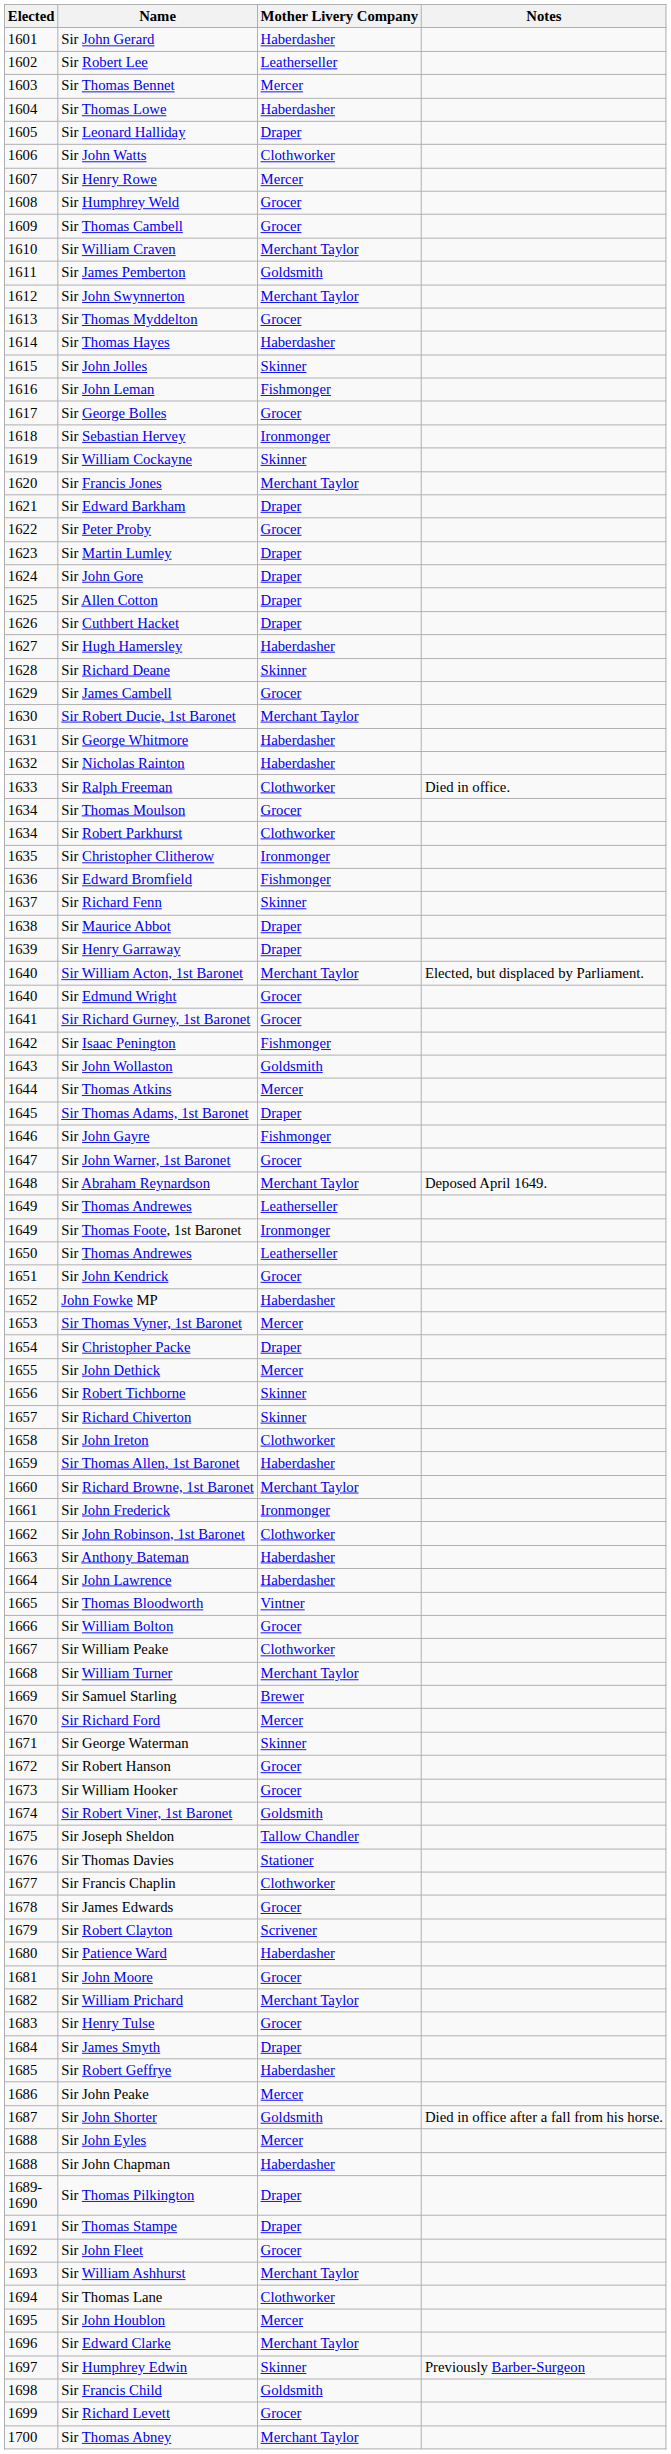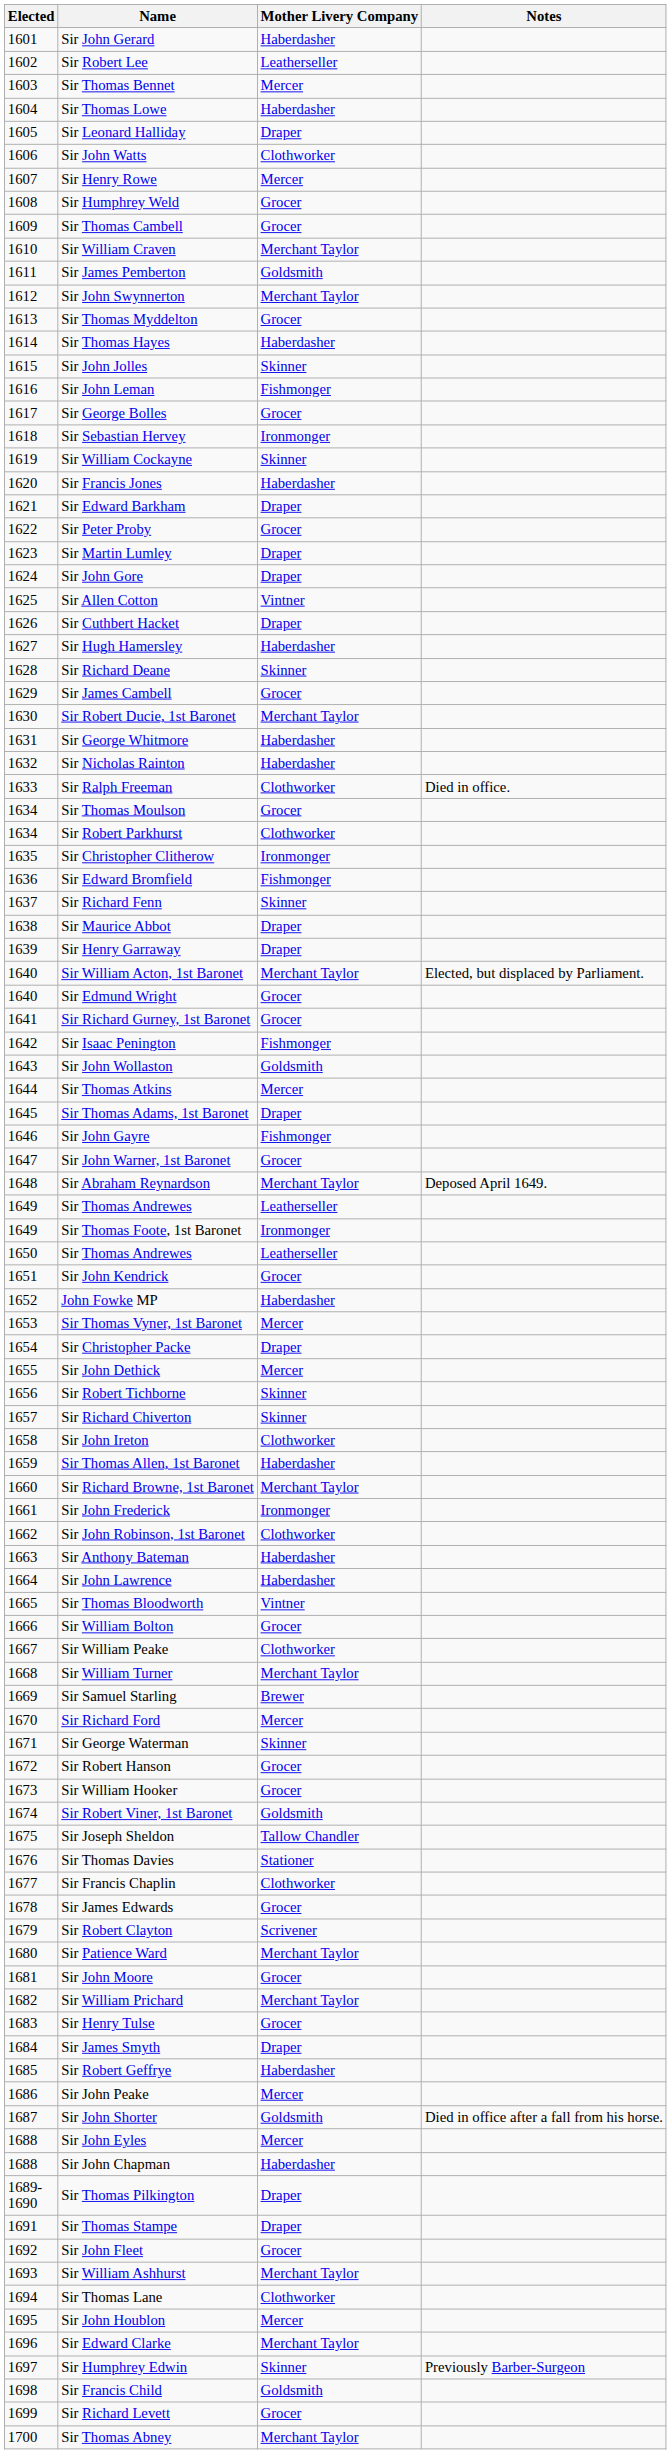 <table class="wikitable sortable mw-collapsible">
 <tr>
 <th>Elected</th>
 <th>Name</th>
 <th>Mother Livery Company</th>
 <th>Notes</th>
 </tr>
 <tr>
 <td>1601</td>
 <td>Sir <a href='#'>John Gerard</a></td>
 <td><a href='#'>Haberdasher</a></td>
 <td></td>
 </tr>
 <tr>
 <td>1602</td>
 <td>Sir <a href='#'>Robert Lee</a></td>
 <td><a href='#'>Leatherseller</a></td>
 <td></td>
 </tr>
 <tr>
 <td>1603</td>
 <td>Sir <a href='#'>Thomas Bennet</a></td>
 <td><a href='#'>Mercer</a></td>
 <td></td>
 </tr>
 <tr>
 <td>1604</td>
 <td>Sir <a href='#'>Thomas Lowe</a></td>
 <td><a href='#'>Haberdasher</a></td>
 <td></td>
 </tr>
 <tr>
 <td>1605</td>
 <td>Sir <a href='#'>Leonard Halliday</a></td>
 <td><a href='#'>Draper</a></td>
 <td></td>
 </tr>
 <tr>
 <td>1606</td>
 <td>Sir <a href='#'>John Watts</a></td>
 <td><a href='#'>Clothworker</a></td>
 <td></td>
 </tr>
 <tr>
 <td>1607</td>
 <td>Sir <a href='#'>Henry Rowe</a></td>
 <td><a href='#'>Mercer</a></td>
 <td></td>
 </tr>
 <tr>
 <td>1608</td>
 <td>Sir <a href='#'>Humphrey Weld</a></td>
 <td><a href='#'>Grocer</a></td>
 <td></td>
 </tr>
 <tr>
 <td>1609</td>
 <td>Sir <a href='#'>Thomas Cambell</a></td>
 <td><a href='#'>Grocer</a></td>
 <td></td>
 </tr>
 <tr>
 <td>1610</td>
 <td>Sir <a href='#'>William Craven</a></td>
 <td><a href='#'>Merchant Taylor</a></td>
 <td></td>
 </tr>
 <tr>
 <td>1611</td>
 <td>Sir <a href='#'>James Pemberton</a></td>
 <td><a href='#'>Goldsmith</a></td>
 <td></td>
 </tr>
 <tr>
 <td>1612</td>
 <td>Sir <a href='#'>John Swynnerton</a></td>
 <td><a href='#'>Merchant Taylor</a></td>
 <td></td>
 </tr>
 <tr>
 <td>1613</td>
 <td>Sir <a href='#'>Thomas Myddelton</a></td>
 <td><a href='#'>Grocer</a></td>
 <td></td>
 </tr>
 <tr>
 <td>1614</td>
 <td>Sir <a href='#'>Thomas Hayes</a></td>
 <td><a href='#'>Haberdasher</a></td>
 <td></td>
 </tr>
 <tr>
 <td>1615</td>
 <td>Sir <a href='#'>John Jolles</a></td>
 <td><a href='#'>Skinner</a></td>
 <td></td>
 </tr>
 <tr>
 <td>1616</td>
 <td>Sir <a href='#'>John Leman</a></td>
 <td><a href='#'>Fishmonger</a></td>
 <td></td>
 </tr>
 <tr>
 <td>1617</td>
 <td>Sir <a href='#'>George Bolles</a></td>
 <td><a href='#'>Grocer</a></td>
 <td></td>
 </tr>
 <tr>
 <td>1618</td>
 <td>Sir <a href='#'>Sebastian Hervey</a></td>
 <td><a href='#'>Ironmonger</a></td>
 <td></td>
 </tr>
 <tr>
 <td>1619</td>
 <td>Sir <a href='#'>William Cockayne</a></td>
 <td><a href='#'>Skinner</a></td>
 <td></td>
 </tr>
 <tr>
 <td>1620</td>
 <td>Sir <a href='#'>Francis Jones</a></td>
-<td><a href='#'>Merchant Taylor</a></td>
+<td><a href='#'>Haberdasher</a></td>
 <td></td>
 </tr>
 <tr>
 <td>1621</td>
 <td>Sir <a href='#'>Edward Barkham</a></td>
 <td><a href='#'>Draper</a></td>
 <td></td>
 </tr>
 <tr>
 <td>1622</td>
 <td>Sir <a href='#'>Peter Proby</a></td>
 <td><a href='#'>Grocer</a></td>
 <td></td>
 </tr>
 <tr>
 <td>1623</td>
 <td>Sir <a href='#'>Martin Lumley</a></td>
 <td><a href='#'>Draper</a></td>
 <td></td>
 </tr>
 <tr>
 <td>1624</td>
 <td>Sir <a href='#'>John Gore</a></td>
 <td><a href='#'>Draper</a></td>
 <td></td>
 </tr>
 <tr>
 <td>1625</td>
 <td>Sir <a href='#'>Allen Cotton</a></td>
-<td><a href='#'>Draper</a></td>
+<td><a href='#'>Vintner</a></td>
 <td></td>
 </tr>
 <tr>
 <td>1626</td>
 <td>Sir <a href='#'>Cuthbert Hacket</a></td>
 <td><a href='#'>Draper</a></td>
 <td></td>
 </tr>
 <tr>
 <td>1627</td>
 <td>Sir <a href='#'>Hugh Hamersley</a></td>
 <td><a href='#'>Haberdasher</a></td>
 <td></td>
 </tr>
 <tr>
 <td>1628</td>
 <td>Sir <a href='#'>Richard Deane</a></td>
 <td><a href='#'>Skinner</a></td>
 <td></td>
 </tr>
 <tr>
 <td>1629</td>
 <td>Sir <a href='#'>James Cambell</a></td>
 <td><a href='#'>Grocer</a></td>
 <td></td>
 </tr>
 <tr>
 <td>1630</td>
 <td><a href='#'>Sir Robert Ducie, 1st Baronet</a></td>
 <td><a href='#'>Merchant Taylor</a></td>
 <td></td>
 </tr>
 <tr>
 <td>1631</td>
 <td>Sir <a href='#'>George Whitmore</a></td>
 <td><a href='#'>Haberdasher</a></td>
 <td></td>
 </tr>
 <tr>
 <td>1632</td>
 <td>Sir <a href='#'>Nicholas Rainton</a></td>
 <td><a href='#'>Haberdasher</a></td>
 <td></td>
 </tr>
 <tr>
 <td>1633</td>
 <td>Sir <a href='#'>Ralph Freeman</a></td>
 <td><a href='#'>Clothworker</a></td>
 <td>Died in office.</td>
 </tr>
 <tr>
 <td>1634</td>
 <td>Sir <a href='#'>Thomas Moulson</a></td>
 <td><a href='#'>Grocer</a></td>
 <td></td>
 </tr>
 <tr>
 <td>1634</td>
 <td>Sir <a href='#'>Robert Parkhurst</a></td>
 <td><a href='#'>Clothworker</a></td>
 <td></td>
 </tr>
 <tr>
 <td>1635</td>
 <td>Sir <a href='#'>Christopher Clitherow</a></td>
 <td><a href='#'>Ironmonger</a></td>
 <td></td>
 </tr>
 <tr>
 <td>1636</td>
 <td>Sir <a href='#'>Edward Bromfield</a></td>
 <td><a href='#'>Fishmonger</a></td>
 <td></td>
 </tr>
 <tr>
 <td>1637</td>
 <td>Sir <a href='#'>Richard Fenn</a></td>
 <td><a href='#'>Skinner</a></td>
 <td></td>
 </tr>
 <tr>
 <td>1638</td>
 <td>Sir <a href='#'>Maurice Abbot</a></td>
 <td><a href='#'>Draper</a></td>
 <td></td>
 </tr>
 <tr>
 <td>1639</td>
 <td>Sir <a href='#'>Henry Garraway</a></td>
 <td><a href='#'>Draper</a></td>
 <td></td>
 </tr>
 <tr>
 <td>1640</td>
 <td><a href='#'>Sir William Acton, 1st Baronet</a></td>
 <td><a href='#'>Merchant Taylor</a></td>
 <td>Elected, but displaced by Parliament.</td>
 </tr>
 <tr>
 <td>1640</td>
 <td>Sir <a href='#'>Edmund Wright</a></td>
 <td><a href='#'>Grocer</a></td>
 <td></td>
 </tr>
 <tr>
 <td>1641</td>
 <td><a href='#'>Sir Richard Gurney, 1st Baronet</a></td>
 <td><a href='#'>Grocer</a></td>
 <td></td>
 </tr>
 <tr>
 <td>1642</td>
 <td>Sir <a href='#'>Isaac Penington</a></td>
 <td><a href='#'>Fishmonger</a></td>
 <td></td>
 </tr>
 <tr>
 <td>1643</td>
 <td>Sir <a href='#'>John Wollaston</a></td>
 <td><a href='#'>Goldsmith</a></td>
 <td></td>
 </tr>
 <tr>
 <td>1644</td>
 <td>Sir <a href='#'>Thomas Atkins</a></td>
 <td><a href='#'>Mercer</a></td>
 <td></td>
 </tr>
 <tr>
 <td>1645</td>
 <td><a href='#'>Sir Thomas Adams, 1st Baronet</a></td>
 <td><a href='#'>Draper</a></td>
 <td></td>
 </tr>
 <tr>
 <td>1646</td>
 <td>Sir <a href='#'>John Gayre</a></td>
 <td><a href='#'>Fishmonger</a></td>
 <td></td>
 </tr>
 <tr>
 <td>1647</td>
 <td>Sir <a href='#'>John Warner, 1st Baronet</a></td>
 <td><a href='#'>Grocer</a></td>
 <td></td>
 </tr>
 <tr>
 <td>1648</td>
 <td>Sir <a href='#'>Abraham Reynardson</a></td>
 <td><a href='#'>Merchant Taylor</a></td>
 <td>Deposed April 1649.</td>
 </tr>
 <tr>
 <td>1649</td>
 <td>Sir <a href='#'>Thomas Andrewes</a></td>
 <td><a href='#'>Leatherseller</a></td>
 <td></td>
 </tr>
 <tr>
 <td>1649</td>
 <td>Sir <a href='#'>Thomas Foote</a>, 1st Baronet</td>
 <td><a href='#'>Ironmonger</a></td>
 <td></td>
 </tr>
 <tr>
 <td>1650</td>
 <td>Sir <a href='#'>Thomas Andrewes</a></td>
 <td><a href='#'>Leatherseller</a></td>
 <td></td>
 </tr>
 <tr>
 <td>1651</td>
 <td>Sir <a href='#'>John Kendrick</a></td>
 <td><a href='#'>Grocer</a></td>
 <td></td>
 </tr>
 <tr>
 <td>1652</td>
 <td><a href='#'>John Fowke</a> MP</td>
 <td><a href='#'>Haberdasher</a></td>
 <td></td>
 </tr>
 <tr>
 <td>1653</td>
 <td><a href='#'>Sir Thomas Vyner, 1st Baronet</a></td>
 <td><a href='#'>Mercer</a></td>
 <td></td>
 </tr>
 <tr>
 <td>1654</td>
 <td>Sir <a href='#'>Christopher Packe</a></td>
 <td><a href='#'>Draper</a></td>
 <td></td>
 </tr>
 <tr>
 <td>1655</td>
 <td>Sir <a href='#'>John Dethick</a></td>
 <td><a href='#'>Mercer</a></td>
 <td></td>
 </tr>
 <tr>
 <td>1656</td>
 <td>Sir <a href='#'>Robert Tichborne</a></td>
 <td><a href='#'>Skinner</a></td>
 <td></td>
 </tr>
 <tr>
 <td>1657</td>
 <td>Sir <a href='#'>Richard Chiverton</a></td>
 <td><a href='#'>Skinner</a></td>
 <td></td>
 </tr>
 <tr>
 <td>1658</td>
 <td>Sir <a href='#'>John Ireton</a></td>
 <td><a href='#'>Clothworker</a></td>
 <td></td>
 </tr>
 <tr>
 <td>1659</td>
 <td><a href='#'>Sir Thomas Allen, 1st Baronet</a></td>
 <td><a href='#'>Haberdasher</a></td>
 <td></td>
 </tr>
 <tr>
 <td>1660</td>
 <td>Sir <a href='#'>Richard Browne, 1st Baronet</a></td>
 <td><a href='#'>Merchant Taylor</a></td>
 <td></td>
 </tr>
 <tr>
 <td>1661</td>
 <td>Sir <a href='#'>John Frederick</a></td>
 <td><a href='#'>Ironmonger</a></td>
 <td></td>
 </tr>
 <tr>
 <td>1662</td>
 <td>Sir <a href='#'>John Robinson, 1st Baronet</a></td>
 <td><a href='#'>Clothworker</a></td>
 <td></td>
 </tr>
 <tr>
 <td>1663</td>
 <td>Sir <a href='#'>Anthony Bateman</a></td>
 <td><a href='#'>Haberdasher</a></td>
 <td></td>
 </tr>
 <tr>
 <td>1664</td>
 <td>Sir <a href='#'>John Lawrence</a></td>
 <td><a href='#'>Haberdasher</a></td>
 <td></td>
 </tr>
 <tr>
 <td>1665</td>
 <td>Sir <a href='#'>Thomas Bloodworth</a></td>
 <td><a href='#'>Vintner</a></td>
 <td></td>
 </tr>
 <tr>
 <td>1666</td>
 <td>Sir <a href='#'>William Bolton</a></td>
 <td><a href='#'>Grocer</a></td>
 <td></td>
 </tr>
 <tr>
 <td>1667</td>
 <td>Sir William Peake</td>
 <td><a href='#'>Clothworker</a></td>
 <td></td>
 </tr>
 <tr>
 <td>1668</td>
 <td>Sir <a href='#'>William Turner</a></td>
 <td><a href='#'>Merchant Taylor</a></td>
 <td></td>
 </tr>
 <tr>
 <td>1669</td>
 <td>Sir Samuel Starling</td>
 <td><a href='#'>Brewer</a></td>
 <td></td>
 </tr>
 <tr>
 <td>1670</td>
 <td><a href='#'>Sir Richard Ford</a></td>
 <td><a href='#'>Mercer</a></td>
 <td></td>
 </tr>
 <tr>
 <td>1671</td>
 <td>Sir George Waterman</td>
 <td><a href='#'>Skinner</a></td>
 <td></td>
 </tr>
 <tr>
 <td>1672</td>
 <td>Sir Robert Hanson</td>
 <td><a href='#'>Grocer</a></td>
 <td></td>
 </tr>
 <tr>
 <td>1673</td>
 <td>Sir William Hooker</td>
 <td><a href='#'>Grocer</a></td>
 <td></td>
 </tr>
 <tr>
 <td>1674</td>
 <td><a href='#'>Sir Robert Viner, 1st Baronet</a></td>
 <td><a href='#'>Goldsmith</a></td>
 <td></td>
 </tr>
 <tr>
 <td>1675</td>
 <td>Sir Joseph Sheldon</td>
 <td><a href='#'>Tallow Chandler</a></td>
 <td></td>
 </tr>
 <tr>
 <td>1676</td>
 <td>Sir Thomas Davies</td>
 <td><a href='#'>Stationer</a></td>
 <td></td>
 </tr>
 <tr>
 <td>1677</td>
 <td>Sir Francis Chaplin</td>
 <td><a href='#'>Clothworker</a></td>
 <td></td>
 </tr>
 <tr>
 <td>1678</td>
 <td>Sir James Edwards</td>
 <td><a href='#'>Grocer</a></td>
 <td></td>
 </tr>
 <tr>
 <td>1679</td>
 <td>Sir <a href='#'>Robert Clayton</a></td>
 <td><a href='#'>Scrivener</a></td>
 <td></td>
 </tr>
 <tr>
 <td>1680</td>
 <td>Sir <a href='#'>Patience Ward</a></td>
-<td><a href='#'>Haberdasher</a></td>
+<td><a href='#'>Merchant Taylor</a></td>
 <td></td>
 </tr>
 <tr>
 <td>1681</td>
 <td>Sir <a href='#'>John Moore</a></td>
 <td><a href='#'>Grocer</a></td>
 <td></td>
 </tr>
 <tr>
 <td>1682</td>
 <td>Sir <a href='#'>William Prichard</a></td>
 <td><a href='#'>Merchant Taylor</a></td>
 <td></td>
 </tr>
 <tr>
 <td>1683</td>
 <td>Sir <a href='#'>Henry Tulse</a></td>
 <td><a href='#'>Grocer</a></td>
 <td></td>
 </tr>
 <tr>
 <td>1684</td>
 <td>Sir <a href='#'>James Smyth</a></td>
 <td><a href='#'>Draper</a></td>
 <td></td>
 </tr>
 <tr>
 <td>1685</td>
 <td>Sir <a href='#'>Robert Geffrye</a></td>
 <td><a href='#'>Haberdasher</a></td>
 <td></td>
 </tr>
 <tr>
 <td>1686</td>
 <td>Sir John Peake</td>
 <td><a href='#'>Mercer</a></td>
 <td></td>
 </tr>
 <tr>
 <td>1687</td>
 <td>Sir <a href='#'>John Shorter</a></td>
 <td><a href='#'>Goldsmith</a></td>
 <td>Died in office after a fall from his horse.</td>
 </tr>
 <tr>
 <td>1688</td>
 <td>Sir <a href='#'>John Eyles</a></td>
 <td><a href='#'>Mercer</a></td>
 <td></td>
 </tr>
 <tr>
 <td>1688</td>
 <td>Sir John Chapman</td>
 <td><a href='#'>Haberdasher</a></td>
 <td></td>
 </tr>
 <tr>
 <td>1689-<br>1690</td>
 <td>Sir <a href='#'>Thomas Pilkington</a></td>
 <td><a href='#'>Draper</a></td>
 <td></td>
 </tr>
 <tr>
 <td>1691</td>
 <td>Sir <a href='#'>Thomas Stampe</a></td>
 <td><a href='#'>Draper</a></td>
 <td></td>
 </tr>
 <tr>
 <td>1692</td>
 <td>Sir <a href='#'>John Fleet</a></td>
 <td><a href='#'>Grocer</a></td>
 <td></td>
 </tr>
 <tr>
 <td>1693</td>
 <td>Sir <a href='#'>William Ashhurst</a></td>
 <td><a href='#'>Merchant Taylor</a></td>
 <td></td>
 </tr>
 <tr>
 <td>1694</td>
 <td>Sir Thomas Lane</td>
 <td><a href='#'>Clothworker</a></td>
 <td></td>
 </tr>
 <tr>
 <td>1695</td>
 <td>Sir <a href='#'>John Houblon</a></td>
 <td><a href='#'>Mercer</a></td>
 <td></td>
 </tr>
 <tr>
 <td>1696</td>
 <td>Sir <a href='#'>Edward Clarke</a></td>
 <td><a href='#'>Merchant Taylor</a></td>
 <td></td>
 </tr>
 <tr>
 <td>1697</td>
 <td>Sir <a href='#'>Humphrey Edwin</a></td>
 <td><a href='#'>Skinner</a></td>
 <td>Previously <a href='#'>Barber-Surgeon</a></td>
 </tr>
 <tr>
 <td>1698</td>
 <td>Sir <a href='#'>Francis Child</a></td>
 <td><a href='#'>Goldsmith</a></td>
 <td></td>
 </tr>
 <tr>
 <td>1699</td>
 <td>Sir <a href='#'>Richard Levett</a></td>
 <td><a href='#'>Grocer</a></td>
 <td></td>
 </tr>
 <tr>
 <td>1700</td>
 <td>Sir <a href='#'>Thomas Abney</a></td>
 <td><a href='#'>Merchant Taylor</a></td>
 <td></td>
 </tr>
 </table>
